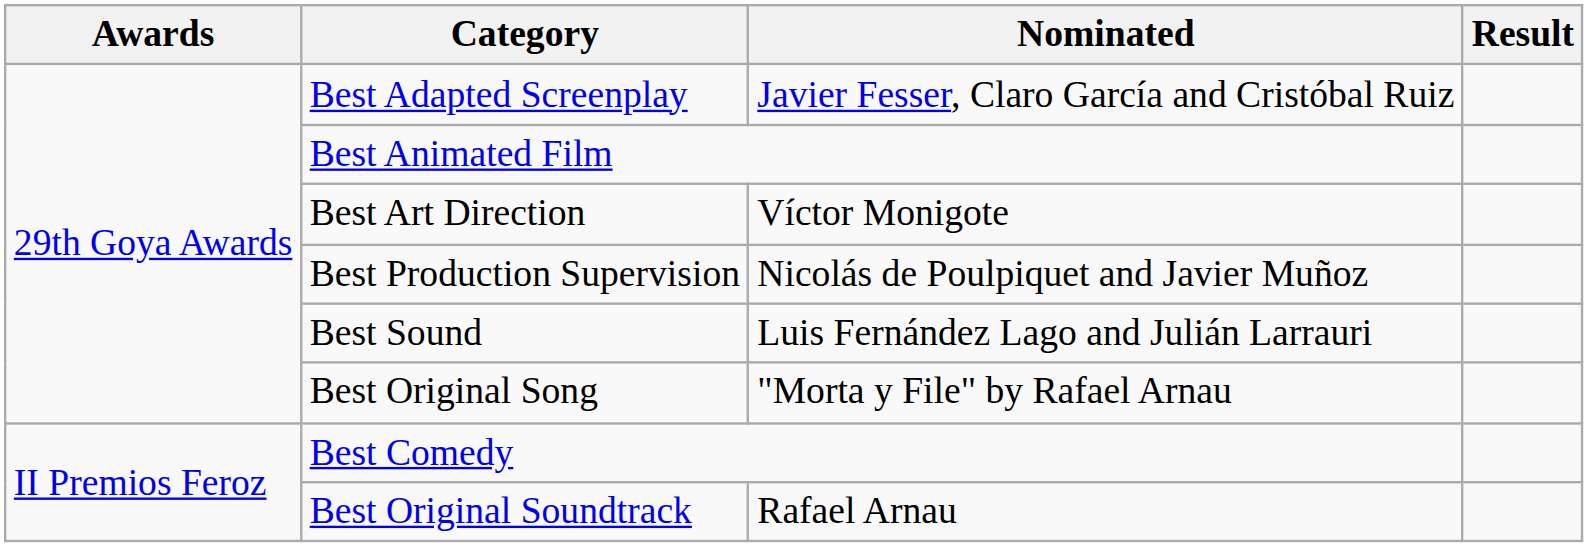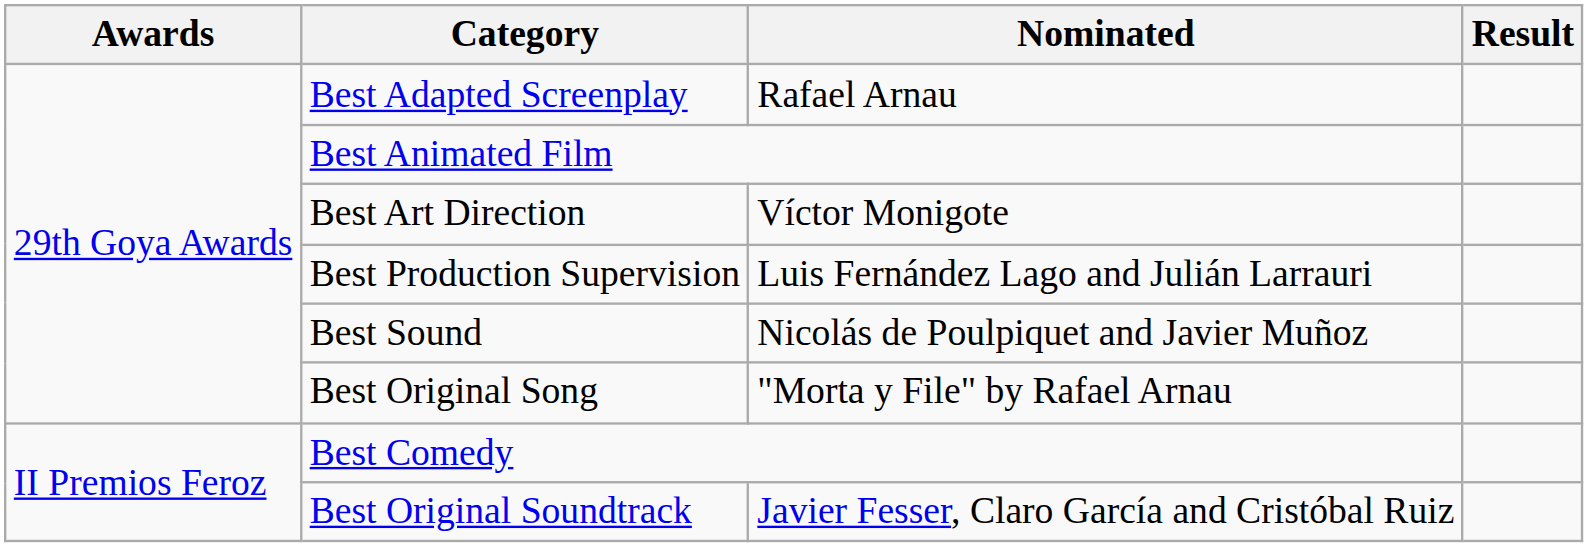 <table class=wikitable>
 <tr>
 <th>Awards</th>
 <th>Category</th>
 <th>Nominated</th>
 <th>Result</th>
 </tr>
 <tr>
 <td rowspan=6><a href='#'>29th Goya Awards</a></td>
 <td><a href='#'>Best Adapted Screenplay</a></td>
-<td><a href='#'>Javier Fesser</a>, Claro García and Cristóbal Ruiz</td>
+<td>Rafael Arnau</td>
 <td></td>
 </tr>
 <tr>
 <td colspan=2><a href='#'>Best Animated Film</a></td>
 <td></td>
 </tr>
 <tr>
 <td>Best Art Direction</td>
 <td>Víctor Monigote</td>
 <td></td>
 </tr>
 <tr>
 <td>Best Production Supervision</td>
-<td>Nicolás de Poulpiquet and Javier Muñoz</td>
+<td>Luis Fernández Lago and Julián Larrauri</td>
 <td></td>
 </tr>
 <tr>
 <td>Best Sound</td>
-<td>Luis Fernández Lago and Julián Larrauri</td>
+<td>Nicolás de Poulpiquet and Javier Muñoz</td>
 <td></td>
 </tr>
 <tr>
 <td>Best Original Song</td>
 <td>"Morta y File" by Rafael Arnau</td>
 <td></td>
 </tr>
 <tr>
 <td rowspan=2><a href='#'>II Premios Feroz</a></td>
 <td colspan=2><a href='#'>Best Comedy</a></td>
 <td></td>
 </tr>
 <tr>
 <td><a href='#'>Best Original Soundtrack</a></td>
-<td>Rafael Arnau</td>
+<td><a href='#'>Javier Fesser</a>, Claro García and Cristóbal Ruiz</td>
 <td></td>
 </tr>
 </table>
